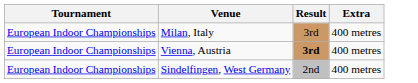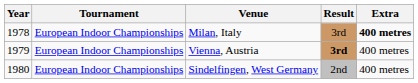 <table class="wikitable" style="font-size: 95%;">
 <tr>
+<th>Year</th>
 <th>Tournament</th>
 <th>Venue</th>
 <th>Result</th>
 <th>Extra</th>
 </tr>
 <tr>
+<td>1978</td>
 <td><a href='#'>European Indoor Championships</a></td>
 <td><a href='#'>Milan</a>, Italy</td>
 <td bgcolor="cc9966" align="center">3rd</td>
-<td>400 metres</td>
+<td><strong>400 metres</strong></td>
 </tr>
 <tr>
+<td>1979</td>
 <td><a href='#'>European Indoor Championships</a></td>
 <td><a href='#'>Vienna</a>, Austria</td>
 <td bgcolor="cc9966" align="center"><strong>3rd</strong></td>
 <td>400 metres</td>
 </tr>
 <tr>
+<td>1980</td>
 <td><a href='#'>European Indoor Championships</a></td>
 <td><a href='#'>Sindelfingen</a>, <a href='#'>West Germany</a></td>
 <td bgcolor="silver" align="center">2nd</td>
 <td>400 metres</td>
 </tr>
 </table>
